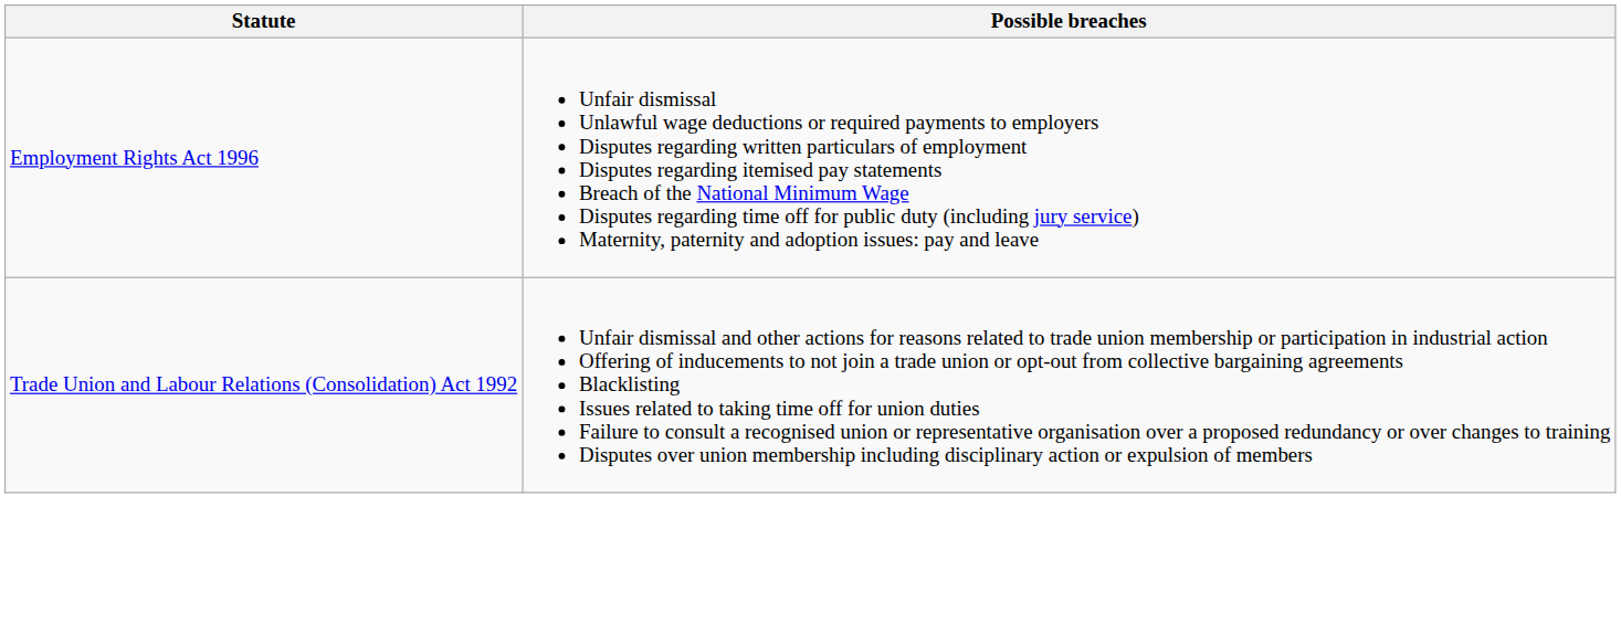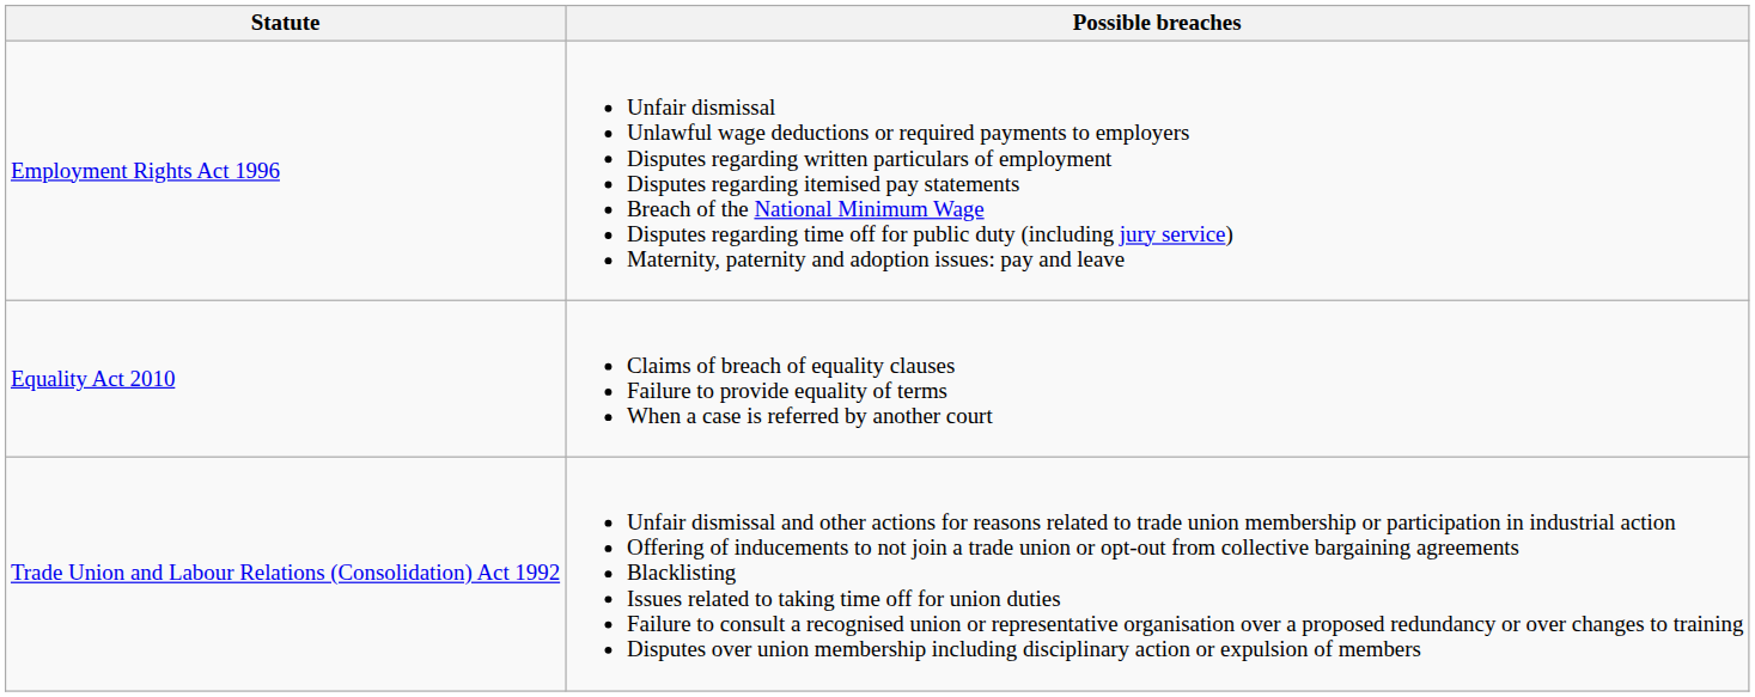 <table class="wikitable">
 <tr>
 <th>Statute</th>
 <th>Possible breaches</th>
 </tr>
 <tr>
 <td><a href='#'>Employment Rights Act 1996</a></td>
 <td><br><ul><li>Unfair dismissal</li><li>Unlawful wage deductions or required payments to employers</li><li>Disputes regarding written particulars of employment</li><li>Disputes regarding itemised pay statements</li><li>Breach of the <a href='#'>National Minimum Wage</a></li><li>Disputes regarding time off for public duty (including <a href='#'>jury service</a>)</li><li>Maternity, paternity and adoption issues: pay and leave</li></ul></td>
 </tr>
 <tr>
+<td><a href='#'>Equality Act 2010</a></td>
+<td><br><ul><li>Claims of breach of equality clauses</li><li>Failure to provide equality of terms</li><li>When a case is referred by another court</li></ul></td>
+</tr>
+<tr>
 <td><a href='#'>Trade Union and Labour Relations (Consolidation) Act 1992</a></td>
 <td><br><ul><li>Unfair dismissal and other actions for reasons related to trade union membership or participation in industrial action</li><li>Offering of inducements to not join a trade union or opt-out from collective bargaining agreements</li><li>Blacklisting</li><li>Issues related to taking time off for union duties</li><li>Failure to consult a recognised union or representative organisation over a proposed redundancy or over changes to training</li><li>Disputes over union membership including disciplinary action or expulsion of members</li></ul></td>
 </tr>
 </table>
